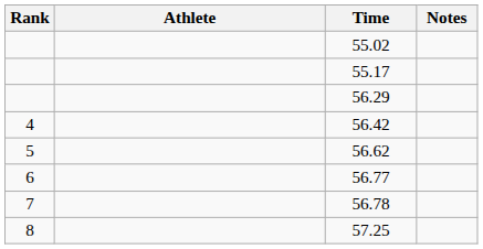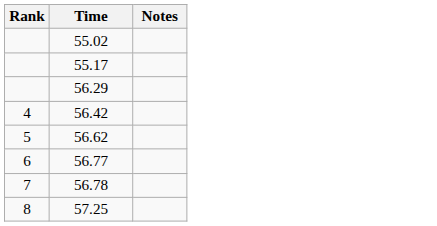 <table class="wikitable" style="text-align:center">
 <tr>
 <th width=40>Rank</th>
-<th width=250>Athlete</th>
 <th width=80>Time</th>
 <th width=50>Notes</th>
 </tr>
 <tr>
 <td></td>
-<td align=left></td>
 <td>55.02</td>
 <td></td>
 </tr>
 <tr>
 <td></td>
-<td align=left></td>
 <td>55.17</td>
 <td></td>
 </tr>
 <tr>
 <td></td>
-<td align=left></td>
 <td>56.29</td>
 <td></td>
 </tr>
 <tr>
 <td>4</td>
-<td align=left></td>
 <td>56.42</td>
 <td></td>
 </tr>
 <tr>
 <td>5</td>
-<td align=left></td>
 <td>56.62</td>
 <td></td>
 </tr>
 <tr>
 <td>6</td>
-<td align=left></td>
 <td>56.77</td>
 <td></td>
 </tr>
 <tr>
 <td>7</td>
-<td align=left></td>
 <td>56.78</td>
 <td></td>
 </tr>
 <tr>
 <td>8</td>
-<td align=left></td>
 <td>57.25</td>
 <td></td>
 </tr>
 </table>
